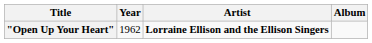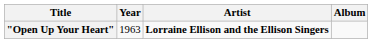 <table class="wikitable plainrowheaders" style="text-align:center;" border="1">
 <tr>
 <th scope="col">Title</th>
 <th scope="col">Year</th>
 <th scope="col">Artist</th>
 <th scope="col">Album</th>
 </tr>
 <tr>
 <th scope="row">"Open Up Your Heart"</th>
-<td>1962</td>
+<td>1963</td>
 <td><strong>Lorraine Ellison and the Ellison Singers</strong></td>
 <td></td>
 </tr>
 </table>
